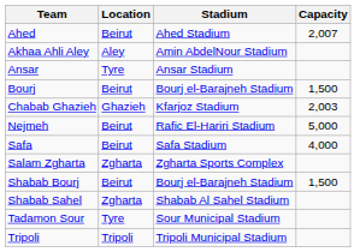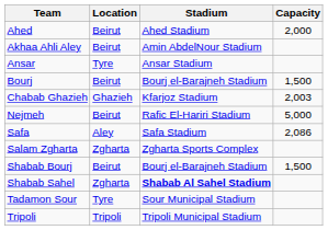 <table class="wikitable sortable">
 <tr>
 <th>Team</th>
 <th>Location</th>
 <th>Stadium</th>
 <th>Capacity</th>
 </tr>
 <tr>
 <td><a href='#'>Ahed</a></td>
 <td><a href='#'>Beirut</a> </td>
 <td><a href='#'>Ahed Stadium</a></td>
-<td style="text-align:center;">2,007</td>
+<td style="text-align:center;">2,000</td>
 </tr>
 <tr>
 <td><a href='#'>Akhaa Ahli Aley</a></td>
-<td><a href='#'>Aley</a></td>
+<td><a href='#'>Beirut</a> </td>
 <td><a href='#'>Amin AbdelNour Stadium</a></td>
 <td style="text-align:center;"></td>
 </tr>
 <tr>
 <td><a href='#'>Ansar</a></td>
 <td><a href='#'>Tyre</a></td>
 <td><a href='#'>Ansar Stadium</a></td>
 <td></td>
 </tr>
 <tr>
 <td><a href='#'>Bourj</a></td>
 <td><a href='#'>Beirut</a> </td>
 <td><a href='#'>Bourj el-Barajneh Stadium</a></td>
 <td style="text-align:center;">1,500</td>
 </tr>
 <tr>
 <td><a href='#'>Chabab Ghazieh</a></td>
 <td><a href='#'>Ghazieh</a></td>
 <td><a href='#'>Kfarjoz Stadium</a></td>
 <td style="text-align:center;">2,003</td>
 </tr>
 <tr>
 <td><a href='#'>Nejmeh</a></td>
 <td><a href='#'>Beirut</a> </td>
 <td><a href='#'>Rafic El-Hariri Stadium</a></td>
 <td style="text-align:center;">5,000</td>
 </tr>
 <tr>
 <td><a href='#'>Safa</a></td>
-<td><a href='#'>Beirut</a> </td>
+<td><a href='#'>Aley</a></td>
 <td><a href='#'>Safa Stadium</a></td>
-<td style="text-align:center;">4,000</td>
+<td style="text-align:center;">2,086</td>
 </tr>
 <tr>
 <td><a href='#'>Salam Zgharta</a></td>
 <td><a href='#'>Zgharta</a></td>
 <td><a href='#'>Zgharta Sports Complex</a></td>
 <td style="text-align:center;"></td>
 </tr>
 <tr>
 <td><a href='#'>Shabab Bourj</a></td>
 <td><a href='#'>Beirut</a> </td>
 <td><a href='#'>Bourj el-Barajneh Stadium</a></td>
 <td style="text-align:center;">1,500</td>
 </tr>
 <tr>
 <td><a href='#'>Shabab Sahel</a></td>
 <td><a href='#'>Zgharta</a></td>
-<td><a href='#'>Shabab Al Sahel Stadium</a></td>
+<td><strong><a href='#'>Shabab Al Sahel Stadium</a></strong></td>
 <td></td>
 </tr>
 <tr>
 <td><a href='#'>Tadamon Sour</a></td>
 <td><a href='#'>Tyre</a></td>
 <td><a href='#'>Sour Municipal Stadium</a></td>
 <td style="text-align:center;"></td>
 </tr>
 <tr>
 <td><a href='#'>Tripoli</a></td>
 <td><a href='#'>Tripoli</a></td>
 <td><a href='#'>Tripoli Municipal Stadium</a></td>
 <td style="text-align:center;"></td>
 </tr>
 </table>
